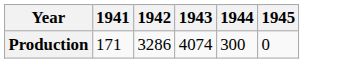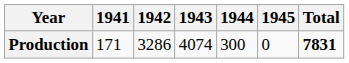 <table class="wikitable">
 <tr>
 <th>Year</th>
 <th>1941</th>
 <th>1942</th>
 <th>1943</th>
 <th>1944</th>
 <th>1945</th>
+<th>Total</th>
 </tr>
 <tr>
 <th>Production</th>
 <td>171</td>
 <td>3286</td>
 <td>4074</td>
 <td>300</td>
 <td>0</td>
+<td><strong>7831</strong></td>
 </tr>
 </table>
